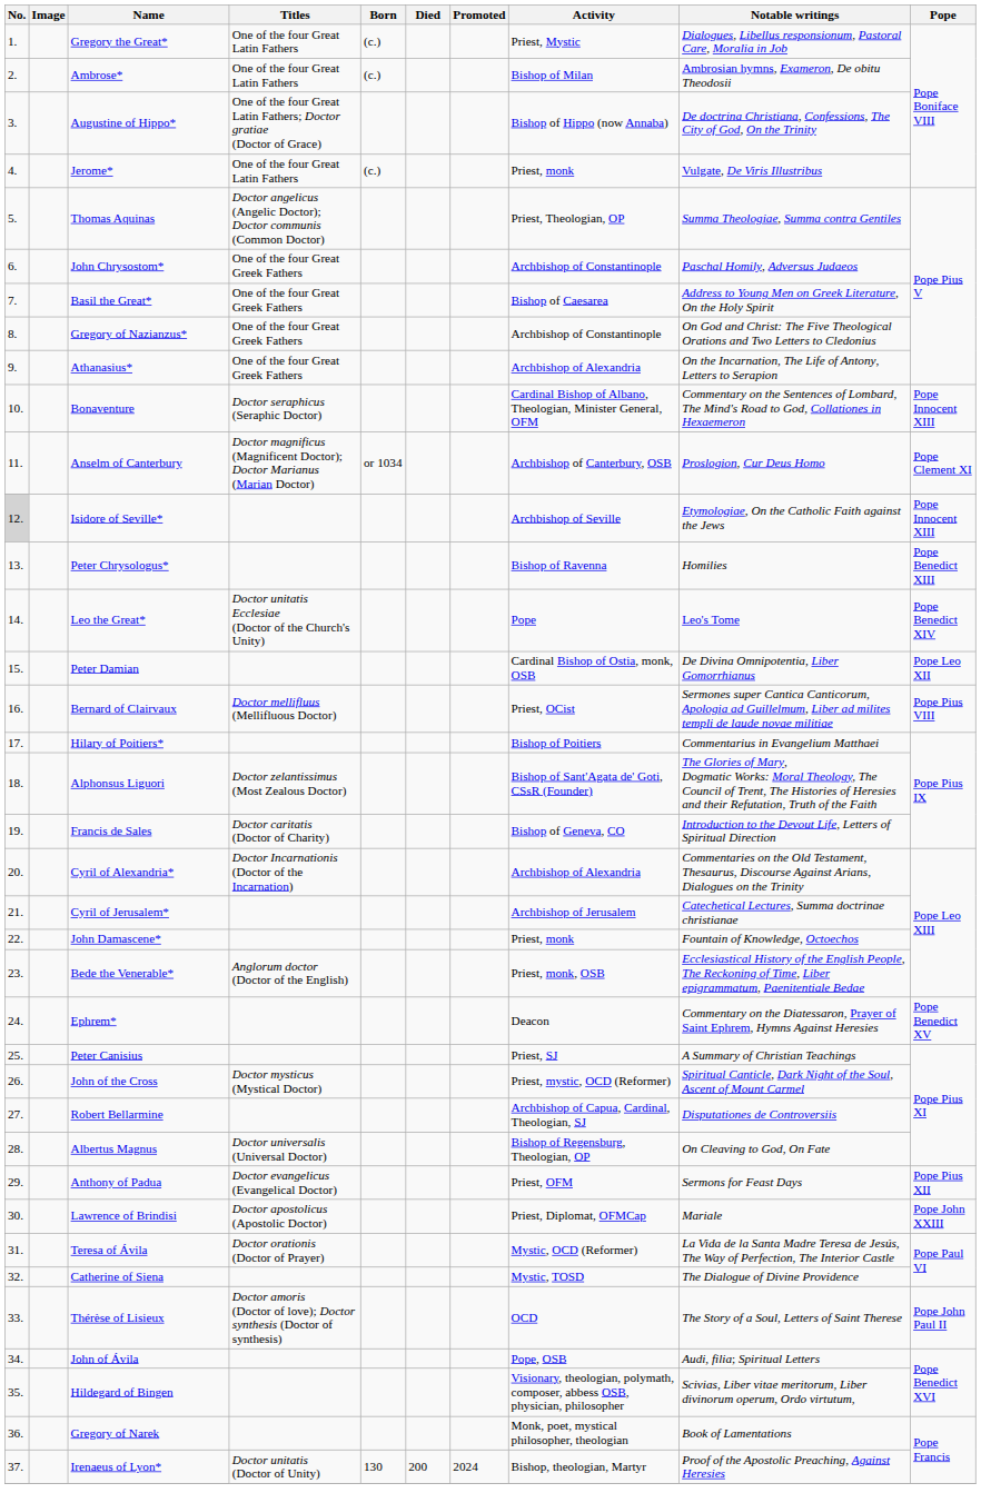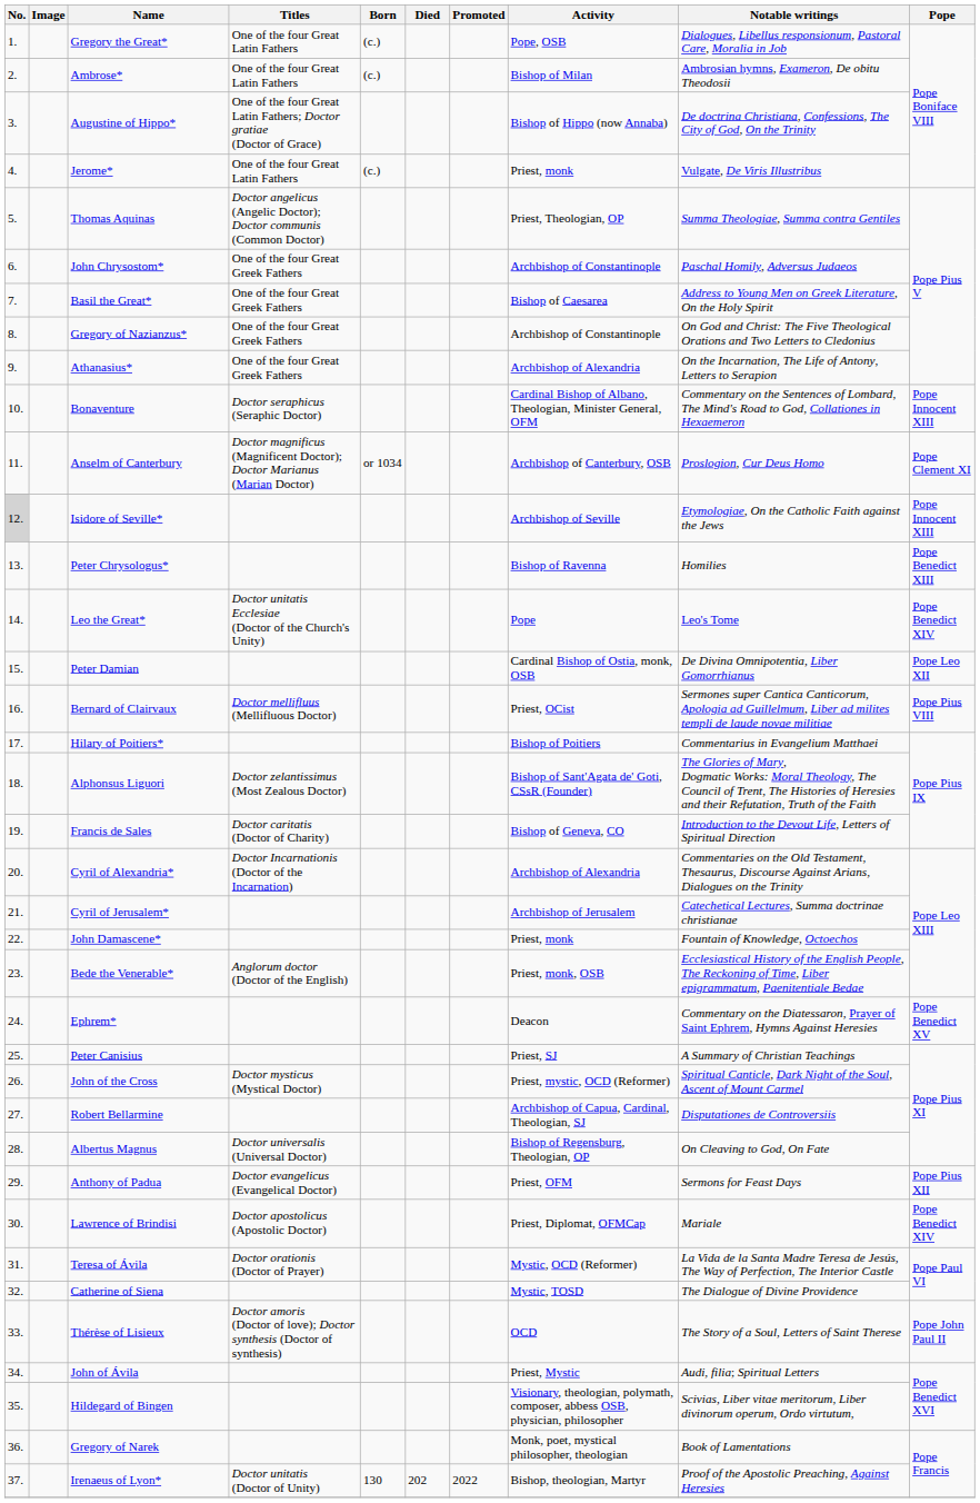 <table class="wikitable sortable sticky-header">
 <tr>
 <th>No.</th>
 <th>Image</th>
 <th scope="col" style="width: 200px;">Name</th>
 <th>Titles</th>
 <th scope="col" style="width: 50px;">Born</th>
 <th scope="col" style="width: 50px;">Died</th>
 <th scope="col" style="width: 50px;">Promoted</th>
 <th>Activity</th>
 <th>Notable writings</th>
 <th>Pope</th>
 </tr>
 <tr>
 <td>1.</td>
 <td></td>
 <td><a href='#'>Gregory the Great*</a></td>
 <td>One of the four Great Latin Fathers</td>
 <td> (c.)</td>
 <td></td>
 <td></td>
-<td>Priest, <a href='#'>Mystic</a></td>
+<td><a href='#'>Pope</a>, <a href='#'>OSB</a></td>
 <td><em><a href='#'>Dialogues</a></em>, <em><a href='#'>Libellus responsionum</a></em>, <em><a href='#'>Pastoral Care</a></em>, <em><a href='#'>Moralia in Job</a></em></td>
 <td rowspan="4"><a href='#'>Pope Boniface VIII</a></td>
 </tr>
 <tr>
 <td>2.</td>
 <td></td>
 <td><a href='#'>Ambrose*</a></td>
 <td>One of the four Great Latin Fathers</td>
 <td> (c.)</td>
 <td></td>
 <td></td>
 <td><a href='#'>Bishop of Milan</a></td>
 <td><a href='#'>Ambrosian hymns</a>, <em><a href='#'>Exameron</a></em>, <em>De obitu Theodosii</em></td>
 </tr>
 <tr>
 <td>3.</td>
 <td></td>
 <td><a href='#'>Augustine of Hippo*</a></td>
 <td>One of the four Great Latin Fathers; <em>Doctor gratiae</em><br>(Doctor of Grace)</td>
 <td></td>
 <td></td>
 <td></td>
 <td><a href='#'>Bishop</a> of <a href='#'>Hippo</a> (now <a href='#'>Annaba</a>)</td>
 <td><em><a href='#'>De doctrina Christiana</a></em>, <em><a href='#'>Confessions</a></em>, <em><a href='#'>The City of God</a></em>, <em><a href='#'>On the Trinity</a></em></td>
 </tr>
 <tr>
 <td>4.</td>
 <td></td>
 <td><a href='#'>Jerome*</a></td>
 <td>One of the four Great Latin Fathers</td>
 <td> (c.)</td>
 <td></td>
 <td></td>
 <td>Priest, <a href='#'>monk</a></td>
 <td><a href='#'>Vulgate</a>, <em><a href='#'>De Viris Illustribus</a></em></td>
 </tr>
 <tr>
 <td>5.</td>
 <td></td>
 <td><a href='#'>Thomas Aquinas</a></td>
 <td><em>Doctor angelicus</em><br>(Angelic Doctor);<br><em>Doctor communis</em><br>(Common Doctor)</td>
 <td></td>
 <td></td>
 <td></td>
 <td>Priest, Theologian, <a href='#'>OP</a></td>
 <td><em><a href='#'>Summa Theologiae</a></em>, <em><a href='#'>Summa contra Gentiles</a></em></td>
 <td rowspan="5"><a href='#'>Pope Pius V</a></td>
 </tr>
 <tr>
 <td>6.</td>
 <td></td>
 <td><a href='#'>John Chrysostom*</a></td>
 <td>One of the four Great Greek Fathers</td>
 <td></td>
 <td></td>
 <td></td>
 <td><a href='#'>Archbishop of Constantinople</a></td>
 <td><em><a href='#'>Paschal Homily</a></em>, <em><a href='#'>Adversus Judaeos</a></em></td>
 </tr>
 <tr>
 <td>7.</td>
 <td></td>
 <td><a href='#'>Basil the Great*</a></td>
 <td>One of the four Great Greek Fathers</td>
 <td></td>
 <td></td>
 <td></td>
 <td><a href='#'>Bishop</a> of <a href='#'>Caesarea</a></td>
 <td><em><a href='#'>Address to Young Men on Greek Literature</a></em>, <em>On the Holy Spirit</em></td>
 </tr>
 <tr>
 <td>8.</td>
 <td></td>
 <td><a href='#'>Gregory of Nazianzus*</a></td>
 <td>One of the four Great Greek Fathers</td>
 <td></td>
 <td></td>
 <td></td>
 <td>Archbishop of Constantinople</td>
 <td><em>On God and Christ: The Five Theological Orations and Two Letters to Cledonius</em></td>
 </tr>
 <tr>
 <td>9.</td>
 <td></td>
 <td><a href='#'>Athanasius*</a></td>
 <td>One of the four Great Greek Fathers</td>
 <td></td>
 <td></td>
 <td></td>
 <td><a href='#'>Archbishop of Alexandria</a></td>
 <td><em>On the Incarnation</em>, <em>The Life of Antony</em>, <em>Letters to Serapion</em></td>
 </tr>
 <tr>
 <td>10.</td>
 <td></td>
 <td><a href='#'>Bonaventure</a></td>
 <td><em>Doctor seraphicus</em><br>(Seraphic Doctor)</td>
 <td></td>
 <td></td>
 <td></td>
 <td><a href='#'>Cardinal Bishop of Albano</a>, Theologian, Minister General, <a href='#'>OFM</a></td>
 <td><em>Commentary on the Sentences of Lombard</em>, <em>The Mind's Road to God</em>, <em><a href='#'>Collationes in Hexaemeron</a></em></td>
 <td><a href='#'>Pope Innocent XIII</a></td>
 </tr>
 <tr>
 <td>11.</td>
 <td></td>
 <td><a href='#'>Anselm of Canterbury</a></td>
 <td><em>Doctor magnificus</em><br>(Magnificent Doctor);<br><em>Doctor Marianus</em><br>(<a href='#'>Marian</a> Doctor)</td>
 <td> or 1034</td>
 <td></td>
 <td></td>
 <td><a href='#'>Archbishop</a> of <a href='#'>Canterbury</a>, <a href='#'>OSB</a></td>
 <td><em><a href='#'>Proslogion</a></em>, <em><a href='#'>Cur Deus Homo</a></em></td>
 <td><a href='#'>Pope Clement XI</a></td>
 </tr>
 <tr>
 <td style="background: lightgrey;">12.</td>
 <td></td>
 <td><a href='#'>Isidore of Seville*</a></td>
 <td></td>
 <td></td>
 <td></td>
 <td></td>
 <td><a href='#'>Archbishop of Seville</a></td>
 <td><em><a href='#'>Etymologiae</a></em>, <em>On the Catholic Faith against the Jews</em></td>
 <td><a href='#'>Pope Innocent XIII</a></td>
 </tr>
 <tr>
 <td>13.</td>
 <td></td>
 <td><a href='#'>Peter Chrysologus*</a></td>
 <td></td>
 <td></td>
 <td></td>
 <td></td>
 <td><a href='#'>Bishop of Ravenna</a></td>
 <td><em>Homilies</em></td>
 <td><a href='#'>Pope Benedict XIII</a></td>
 </tr>
 <tr>
 <td>14.</td>
 <td></td>
 <td><a href='#'>Leo the Great*</a></td>
 <td><em>Doctor unitatis Ecclesiae</em><br>(Doctor of the Church's Unity)</td>
 <td></td>
 <td></td>
 <td></td>
 <td><a href='#'>Pope</a></td>
 <td><a href='#'>Leo's Tome</a></td>
 <td><a href='#'>Pope Benedict XIV</a></td>
 </tr>
 <tr>
 <td>15.</td>
 <td></td>
 <td><a href='#'>Peter Damian</a></td>
 <td></td>
 <td></td>
 <td></td>
 <td></td>
 <td>Cardinal <a href='#'>Bishop of Ostia</a>, monk, <a href='#'>OSB</a></td>
 <td><em>De Divina Omnipotentia</em>, <em><a href='#'>Liber Gomorrhianus</a></em></td>
 <td><a href='#'>Pope Leo XII</a></td>
 </tr>
 <tr>
 <td>16.</td>
 <td></td>
 <td><a href='#'>Bernard of Clairvaux</a></td>
 <td><em><a href='#'>Doctor mellifluus</a></em><br>(Mellifluous Doctor)</td>
 <td></td>
 <td></td>
 <td></td>
 <td>Priest, <a href='#'>OCist</a></td>
 <td><em>Sermones super Cantica Canticorum</em>, <em><a href='#'>Apologia ad Guillelmum</a></em>, <em><a href='#'>Liber ad milites templi de laude novae militiae</a></em></td>
 <td><a href='#'>Pope Pius VIII</a></td>
 </tr>
 <tr>
 <td>17.</td>
 <td></td>
 <td><a href='#'>Hilary of Poitiers*</a></td>
 <td></td>
 <td></td>
 <td></td>
 <td></td>
 <td><a href='#'>Bishop of Poitiers</a></td>
 <td><em>Commentarius in Evangelium Matthaei</em></td>
 <td rowspan="3"><a href='#'>Pope Pius IX</a></td>
 </tr>
 <tr>
 <td>18.</td>
 <td></td>
 <td><a href='#'>Alphonsus Liguori</a></td>
 <td><em>Doctor zelantissimus</em><br>(Most Zealous Doctor)</td>
 <td></td>
 <td></td>
 <td></td>
 <td><a href='#'>Bishop of Sant'Agata de' Goti</a>, <a href='#'>CSsR (Founder)</a></td>
 <td><em><a href='#'>The Glories of Mary</a></em>,<br><em>Dogmatic Works: <a href='#'>Moral Theology</a>, The Council of Trent, The Histories of Heresies and their Refutation, Truth of the Faith</em></td>
 </tr>
 <tr>
 <td>19.</td>
 <td></td>
 <td><a href='#'>Francis de Sales</a></td>
 <td><em>Doctor caritatis</em><br> (Doctor of Charity)</td>
 <td></td>
 <td></td>
 <td></td>
 <td><a href='#'>Bishop</a> of <a href='#'>Geneva</a>, <a href='#'>CO</a></td>
 <td><em><a href='#'>Introduction to the Devout Life</a></em>, <em>Letters of Spiritual Direction</em></td>
 </tr>
 <tr>
 <td>20.</td>
 <td></td>
 <td><a href='#'>Cyril of Alexandria*</a></td>
 <td><em>Doctor Incarnationis</em><br>(Doctor of the <a href='#'>Incarnation</a>)</td>
 <td></td>
 <td></td>
 <td></td>
 <td><a href='#'>Archbishop of Alexandria</a></td>
 <td><em>Commentaries on the Old Testament</em>, <em>Thesaurus</em>, <em>Discourse Against Arians</em>, <em>Dialogues on the Trinity</em></td>
 <td rowspan="4"><a href='#'>Pope Leo XIII</a></td>
 </tr>
 <tr>
 <td>21.</td>
 <td></td>
 <td><a href='#'>Cyril of Jerusalem*</a></td>
 <td></td>
 <td></td>
 <td></td>
 <td></td>
 <td><a href='#'>Archbishop of Jerusalem</a></td>
 <td><em><a href='#'>Catechetical Lectures</a></em>, <em> Summa doctrinae christianae</em></td>
 </tr>
 <tr>
 <td>22.</td>
 <td></td>
 <td><a href='#'>John Damascene*</a></td>
 <td></td>
 <td></td>
 <td></td>
 <td></td>
 <td>Priest, <a href='#'>monk</a></td>
 <td><em>Fountain of Knowledge</em>, <em><a href='#'>Octoechos</a></em></td>
 </tr>
 <tr>
 <td>23.</td>
 <td></td>
 <td><a href='#'>Bede the Venerable*</a></td>
 <td><em>Anglorum doctor</em> <br> (Doctor of the English)</td>
 <td></td>
 <td></td>
 <td></td>
 <td>Priest, <a href='#'>monk</a>, <a href='#'>OSB</a></td>
 <td><em><a href='#'>Ecclesiastical History of the English People</a></em>, <em><a href='#'>The Reckoning of Time</a></em>, <em><a href='#'>Liber epigrammatum</a></em>, <em><a href='#'>Paenitentiale Bedae</a></em></td>
 </tr>
 <tr>
 <td>24.</td>
 <td></td>
 <td><a href='#'>Ephrem*</a></td>
 <td></td>
 <td></td>
 <td></td>
 <td></td>
 <td>Deacon</td>
 <td><em>Commentary on the Diatessaron</em>, <a href='#'>Prayer of Saint Ephrem</a>, <em>Hymns Against Heresies</em></td>
 <td><a href='#'>Pope Benedict XV</a></td>
 </tr>
 <tr>
 <td>25.</td>
 <td></td>
 <td><a href='#'>Peter Canisius</a></td>
 <td></td>
 <td></td>
 <td></td>
 <td></td>
 <td>Priest, <a href='#'>SJ</a></td>
 <td><em>A Summary of Christian Teachings</em></td>
 <td rowspan="4"><a href='#'>Pope Pius XI</a></td>
 </tr>
 <tr>
 <td>26.</td>
 <td></td>
 <td><a href='#'>John of the Cross</a></td>
 <td><em>Doctor mysticus</em> <br> (Mystical Doctor)</td>
 <td></td>
 <td></td>
 <td></td>
 <td>Priest, <a href='#'>mystic</a>, <a href='#'>OCD</a> (Reformer)</td>
 <td><em><a href='#'>Spiritual Canticle</a></em>, <em><a href='#'>Dark Night of the Soul</a></em>, <em><a href='#'>Ascent of Mount Carmel</a></em></td>
 </tr>
 <tr>
 <td>27.</td>
 <td></td>
 <td><a href='#'>Robert Bellarmine</a></td>
 <td></td>
 <td></td>
 <td></td>
 <td></td>
 <td><a href='#'>Archbishop of Capua</a>, <a href='#'>Cardinal</a>, Theologian, <a href='#'>SJ</a></td>
 <td><em><a href='#'>Disputationes de Controversiis</a></em></td>
 </tr>
 <tr>
 <td>28.</td>
 <td></td>
 <td><a href='#'>Albertus Magnus</a></td>
 <td><em>Doctor universalis</em> <br> (Universal Doctor)</td>
 <td></td>
 <td></td>
 <td></td>
 <td><a href='#'>Bishop of Regensburg</a>, Theologian, <a href='#'>OP</a></td>
 <td><em>On Cleaving to God</em>, <em>On Fate</em></td>
 </tr>
 <tr>
 <td>29.</td>
 <td></td>
 <td><a href='#'>Anthony of Padua</a></td>
 <td><em>Doctor evangelicus</em> <br> (Evangelical Doctor)</td>
 <td></td>
 <td></td>
 <td></td>
 <td>Priest, <a href='#'>OFM</a></td>
 <td><em>Sermons for Feast Days</em></td>
 <td><a href='#'>Pope Pius XII</a></td>
 </tr>
 <tr>
 <td>30.</td>
 <td></td>
 <td><a href='#'>Lawrence of Brindisi</a></td>
 <td><em>Doctor apostolicus</em> <br> (Apostolic Doctor)</td>
 <td></td>
 <td></td>
 <td></td>
 <td>Priest, Diplomat, <a href='#'>OFMCap</a></td>
 <td><em>Mariale</em></td>
-<td><a href='#'>Pope John XXIII</a></td>
+<td><a href='#'>Pope Benedict XIV</a></td>
 </tr>
 <tr>
 <td>31.</td>
 <td></td>
 <td><a href='#'>Teresa of Ávila</a></td>
 <td><em>Doctor orationis</em> <br> (Doctor of Prayer)</td>
 <td></td>
 <td></td>
 <td></td>
 <td><a href='#'>Mystic</a>, <a href='#'>OCD</a> (Reformer)</td>
 <td><em>La Vida de la Santa Madre Teresa de Jesús</em>, <em>The Way of Perfection</em>, <em>The Interior Castle</em></td>
 <td rowspan="2"><a href='#'>Pope Paul VI</a></td>
 </tr>
 <tr>
 <td>32.</td>
 <td></td>
 <td><a href='#'>Catherine of Siena</a></td>
 <td></td>
 <td></td>
 <td></td>
 <td></td>
 <td><a href='#'>Mystic</a>, <a href='#'>TOSD</a></td>
 <td><em>The Dialogue of Divine Providence</em></td>
 </tr>
 <tr>
 <td>33.</td>
 <td></td>
 <td><a href='#'>Thérèse of Lisieux</a></td>
 <td><em>Doctor amoris</em><br>(Doctor of love); <em>Doctor synthesis</em> (Doctor of synthesis)</td>
 <td></td>
 <td></td>
 <td></td>
 <td><a href='#'>OCD</a></td>
 <td><em>The Story of a Soul</em>, <em>Letters of Saint Therese</em></td>
 <td><a href='#'>Pope John Paul II</a></td>
 </tr>
 <tr>
 <td>34.</td>
 <td></td>
 <td><a href='#'>John of Ávila</a></td>
 <td></td>
 <td></td>
 <td></td>
 <td></td>
-<td><a href='#'>Pope</a>, <a href='#'>OSB</a></td>
+<td>Priest, <a href='#'>Mystic</a></td>
 <td><em>Audi, filia</em>; <em>Spiritual Letters</em></td>
 <td rowspan="2"><a href='#'>Pope Benedict XVI</a></td>
 </tr>
 <tr>
 <td>35.</td>
 <td></td>
 <td><a href='#'>Hildegard of Bingen</a></td>
 <td></td>
 <td></td>
 <td></td>
 <td></td>
 <td><a href='#'>Visionary</a>, theologian, polymath, composer, abbess <a href='#'>OSB</a>, physician, philosopher</td>
 <td><em>Scivias</em>, <em>Liber vitae meritorum</em>, <em>Liber divinorum operum</em>, <em>Ordo virtutum</em>,</td>
 </tr>
 <tr>
 <td>36.</td>
 <td></td>
 <td><a href='#'>Gregory of Narek</a></td>
 <td></td>
 <td></td>
 <td></td>
 <td></td>
 <td>Monk, poet, mystical philosopher, theologian</td>
 <td><em>Book of Lamentations</em></td>
 <td rowspan="2"><a href='#'>Pope Francis</a></td>
 </tr>
 <tr>
 <td>37.</td>
 <td></td>
 <td><a href='#'>Irenaeus of Lyon*</a></td>
 <td><em>Doctor unitatis</em><br>(Doctor of Unity)</td>
 <td>130</td>
-<td>200</td>
-<td>2024</td>
+<td>202</td>
+<td>2022</td>
 <td>Bishop, theologian, Martyr</td>
 <td><em>Proof of the Apostolic Preaching</em>, <em><a href='#'>Against Heresies</a></em></td>
 </tr>
 <tr>
 </tr>
 </table>
